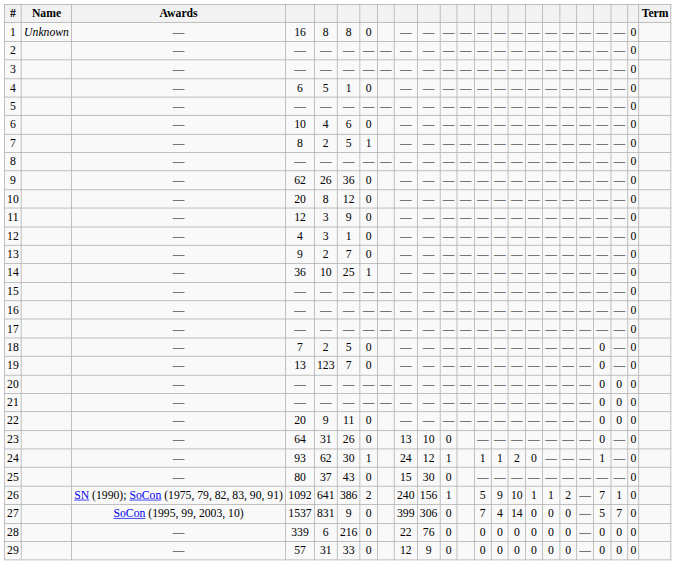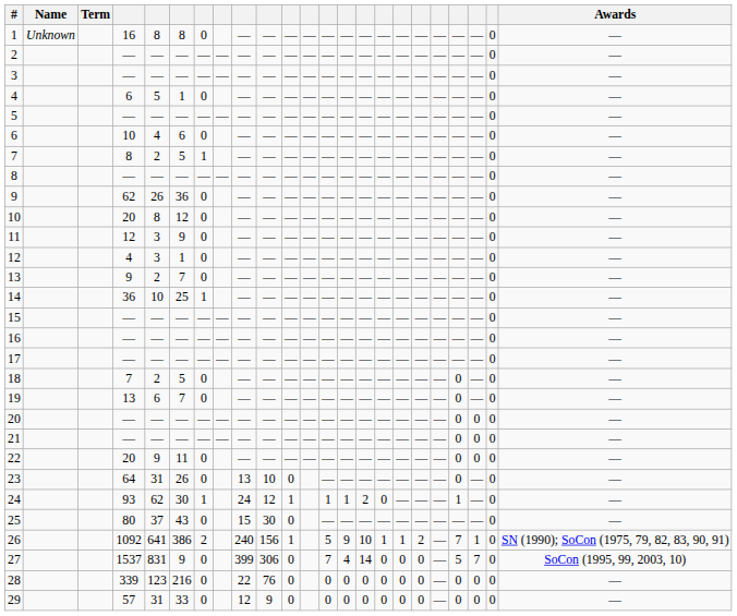 <table class="wikitable sortable" style="text-align:center;">
 <tr>
 <th scope="col">#</th>
 <th scope="col">Name</th>
-<th scope="col" class="unsortable">Awards</th>
+<th scope="col">Term</th>
 <th scope="col"></th>
 <th scope="col"></th>
 <th scope="col"></th>
 <th scope="col"></th>
 <th scope="col"></th>
 <th scope="col"></th>
 <th scope="col"></th>
 <th scope="col"></th>
 <th scope="col"></th>
 <th scope="col"></th>
 <th scope="col"></th>
 <th scope="col"></th>
 <th scope="col"></th>
 <th scope="col"></th>
 <th scope="col"></th>
 <th scope="col"></th>
 <th scope="col"></th>
 <th scope="col"></th>
 <th scope="col"></th>
-<th scope="col">Term</th>
+<th scope="col" class="unsortable">Awards</th>
 </tr>
 <tr>
 <td scope="row">1</td>
 <td><em>Unknown</em></td>
-<td>—</td>
+<td></td>
 <td>16</td>
 <td>8</td>
 <td>8</td>
 <td>0</td>
 <td></td>
 <td>—</td>
 <td>—</td>
 <td>—</td>
 <td>—</td>
 <td>—</td>
 <td>—</td>
 <td>—</td>
 <td>—</td>
 <td>—</td>
 <td>—</td>
 <td>—</td>
 <td>—</td>
 <td>—</td>
 <td>0</td>
-<td></td>
+<td>—</td>
 </tr>
 <tr>
 <td scope="row">2</td>
+<td></td>
 <td></td>
 <td>—</td>
 <td>—</td>
 <td>—</td>
 <td>—</td>
 <td>—</td>
 <td>—</td>
 <td>—</td>
 <td>—</td>
 <td>—</td>
 <td>—</td>
 <td>—</td>
 <td>—</td>
 <td>—</td>
 <td>—</td>
 <td>—</td>
 <td>—</td>
 <td>—</td>
 <td>—</td>
+<td>0</td>
 <td>—</td>
-<td>0</td>
-<td></td>
 </tr>
 <tr>
 <td scope="row">3</td>
+<td></td>
 <td></td>
 <td>—</td>
 <td>—</td>
 <td>—</td>
 <td>—</td>
 <td>—</td>
 <td>—</td>
 <td>—</td>
 <td>—</td>
 <td>—</td>
 <td>—</td>
 <td>—</td>
 <td>—</td>
 <td>—</td>
 <td>—</td>
 <td>—</td>
 <td>—</td>
 <td>—</td>
 <td>—</td>
+<td>0</td>
 <td>—</td>
-<td>0</td>
-<td></td>
 </tr>
 <tr>
 <td scope="row">4</td>
 <td></td>
-<td>—</td>
+<td></td>
 <td>6</td>
 <td>5</td>
 <td>1</td>
 <td>0</td>
 <td></td>
 <td>—</td>
 <td>—</td>
 <td>—</td>
 <td>—</td>
 <td>—</td>
 <td>—</td>
 <td>—</td>
 <td>—</td>
 <td>—</td>
 <td>—</td>
 <td>—</td>
 <td>—</td>
 <td>—</td>
 <td>0</td>
-<td></td>
+<td>—</td>
 </tr>
 <tr>
 <td scope="row">5</td>
+<td></td>
 <td></td>
 <td>—</td>
 <td>—</td>
 <td>—</td>
 <td>—</td>
 <td>—</td>
 <td>—</td>
 <td>—</td>
 <td>—</td>
 <td>—</td>
 <td>—</td>
 <td>—</td>
 <td>—</td>
 <td>—</td>
 <td>—</td>
 <td>—</td>
 <td>—</td>
 <td>—</td>
 <td>—</td>
+<td>0</td>
 <td>—</td>
-<td>0</td>
-<td></td>
 </tr>
 <tr>
 <td scope="row">6</td>
 <td></td>
-<td>—</td>
+<td></td>
 <td>10</td>
 <td>4</td>
 <td>6</td>
 <td>0</td>
 <td></td>
 <td>—</td>
 <td>—</td>
 <td>—</td>
 <td>—</td>
 <td>—</td>
 <td>—</td>
 <td>—</td>
 <td>—</td>
 <td>—</td>
 <td>—</td>
 <td>—</td>
 <td>—</td>
 <td>—</td>
 <td>0</td>
-<td></td>
+<td>—</td>
 </tr>
 <tr>
 <td scope="row">7</td>
 <td></td>
-<td>—</td>
+<td></td>
 <td>8</td>
 <td>2</td>
 <td>5</td>
 <td>1</td>
 <td></td>
 <td>—</td>
 <td>—</td>
 <td>—</td>
 <td>—</td>
 <td>—</td>
 <td>—</td>
 <td>—</td>
 <td>—</td>
 <td>—</td>
 <td>—</td>
 <td>—</td>
 <td>—</td>
 <td>—</td>
 <td>0</td>
-<td></td>
+<td>—</td>
 </tr>
 <tr>
 <td scope="row">8</td>
+<td></td>
 <td></td>
 <td>—</td>
 <td>—</td>
 <td>—</td>
 <td>—</td>
 <td>—</td>
 <td>—</td>
 <td>—</td>
 <td>—</td>
 <td>—</td>
 <td>—</td>
 <td>—</td>
 <td>—</td>
 <td>—</td>
 <td>—</td>
 <td>—</td>
 <td>—</td>
 <td>—</td>
 <td>—</td>
+<td>0</td>
 <td>—</td>
-<td>0</td>
-<td></td>
 </tr>
 <tr>
 <td scope="row">9</td>
 <td></td>
-<td>—</td>
+<td></td>
 <td>62</td>
 <td>26</td>
 <td>36</td>
 <td>0</td>
 <td></td>
 <td>—</td>
 <td>—</td>
 <td>—</td>
 <td>—</td>
 <td>—</td>
 <td>—</td>
 <td>—</td>
 <td>—</td>
 <td>—</td>
 <td>—</td>
 <td>—</td>
 <td>—</td>
 <td>—</td>
 <td>0</td>
-<td></td>
+<td>—</td>
 </tr>
 <tr>
 <td scope="row">10</td>
 <td></td>
-<td>—</td>
+<td></td>
 <td>20</td>
 <td>8</td>
 <td>12</td>
 <td>0</td>
 <td></td>
 <td>—</td>
 <td>—</td>
 <td>—</td>
 <td>—</td>
 <td>—</td>
 <td>—</td>
 <td>—</td>
 <td>—</td>
 <td>—</td>
 <td>—</td>
 <td>—</td>
 <td>—</td>
 <td>—</td>
 <td>0</td>
-<td></td>
+<td>—</td>
 </tr>
 <tr>
 <td scope="row">11</td>
 <td></td>
-<td>—</td>
+<td></td>
 <td>12</td>
 <td>3</td>
 <td>9</td>
 <td>0</td>
 <td></td>
 <td>—</td>
 <td>—</td>
 <td>—</td>
 <td>—</td>
 <td>—</td>
 <td>—</td>
 <td>—</td>
 <td>—</td>
 <td>—</td>
 <td>—</td>
 <td>—</td>
 <td>—</td>
 <td>—</td>
 <td>0</td>
-<td></td>
+<td>—</td>
 </tr>
 <tr>
 <td scope="row">12</td>
 <td></td>
-<td>—</td>
+<td></td>
 <td>4</td>
 <td>3</td>
 <td>1</td>
 <td>0</td>
 <td></td>
 <td>—</td>
 <td>—</td>
 <td>—</td>
 <td>—</td>
 <td>—</td>
 <td>—</td>
 <td>—</td>
 <td>—</td>
 <td>—</td>
 <td>—</td>
 <td>—</td>
 <td>—</td>
 <td>—</td>
 <td>0</td>
-<td></td>
+<td>—</td>
 </tr>
 <tr>
 <td scope="row">13</td>
 <td></td>
-<td>—</td>
+<td></td>
 <td>9</td>
 <td>2</td>
 <td>7</td>
 <td>0</td>
 <td></td>
 <td>—</td>
 <td>—</td>
 <td>—</td>
 <td>—</td>
 <td>—</td>
 <td>—</td>
 <td>—</td>
 <td>—</td>
 <td>—</td>
 <td>—</td>
 <td>—</td>
 <td>—</td>
 <td>—</td>
 <td>0</td>
-<td></td>
+<td>—</td>
 </tr>
 <tr>
 <td scope="row">14</td>
 <td></td>
-<td>—</td>
+<td></td>
 <td>36</td>
 <td>10</td>
 <td>25</td>
 <td>1</td>
 <td></td>
 <td>—</td>
 <td>—</td>
 <td>—</td>
 <td>—</td>
 <td>—</td>
 <td>—</td>
 <td>—</td>
 <td>—</td>
 <td>—</td>
 <td>—</td>
 <td>—</td>
 <td>—</td>
 <td>—</td>
 <td>0</td>
-<td></td>
+<td>—</td>
 </tr>
 <tr>
 <td scope="row">15</td>
+<td></td>
 <td></td>
 <td>—</td>
 <td>—</td>
 <td>—</td>
 <td>—</td>
 <td>—</td>
 <td>—</td>
 <td>—</td>
 <td>—</td>
 <td>—</td>
 <td>—</td>
 <td>—</td>
 <td>—</td>
 <td>—</td>
 <td>—</td>
 <td>—</td>
 <td>—</td>
 <td>—</td>
 <td>—</td>
+<td>0</td>
 <td>—</td>
-<td>0</td>
-<td></td>
 </tr>
 <tr>
 <td scope="row">16</td>
+<td></td>
 <td></td>
 <td>—</td>
 <td>—</td>
 <td>—</td>
 <td>—</td>
 <td>—</td>
 <td>—</td>
 <td>—</td>
 <td>—</td>
 <td>—</td>
 <td>—</td>
 <td>—</td>
 <td>—</td>
 <td>—</td>
 <td>—</td>
 <td>—</td>
 <td>—</td>
 <td>—</td>
 <td>—</td>
+<td>0</td>
 <td>—</td>
-<td>0</td>
-<td></td>
 </tr>
 <tr>
 <td scope="row">17</td>
+<td></td>
 <td></td>
 <td>—</td>
 <td>—</td>
 <td>—</td>
 <td>—</td>
 <td>—</td>
 <td>—</td>
 <td>—</td>
 <td>—</td>
 <td>—</td>
 <td>—</td>
 <td>—</td>
 <td>—</td>
 <td>—</td>
 <td>—</td>
 <td>—</td>
 <td>—</td>
 <td>—</td>
 <td>—</td>
+<td>0</td>
 <td>—</td>
-<td>0</td>
-<td></td>
 </tr>
 <tr>
 <td scope="row">18</td>
 <td></td>
-<td>—</td>
+<td></td>
 <td>7</td>
 <td>2</td>
 <td>5</td>
 <td>0</td>
 <td></td>
 <td>—</td>
 <td>—</td>
 <td>—</td>
 <td>—</td>
 <td>—</td>
 <td>—</td>
 <td>—</td>
 <td>—</td>
 <td>—</td>
 <td>—</td>
 <td>—</td>
 <td>0</td>
 <td>—</td>
 <td>0</td>
-<td></td>
+<td>—</td>
 </tr>
 <tr>
 <td scope="row">19</td>
 <td></td>
-<td>—</td>
+<td></td>
 <td>13</td>
-<td>123</td>
+<td>6</td>
 <td>7</td>
 <td>0</td>
 <td></td>
 <td>—</td>
 <td>—</td>
 <td>—</td>
 <td>—</td>
 <td>—</td>
 <td>—</td>
 <td>—</td>
 <td>—</td>
 <td>—</td>
 <td>—</td>
 <td>—</td>
 <td>0</td>
 <td>—</td>
 <td>0</td>
-<td></td>
+<td>—</td>
 </tr>
 <tr>
 <td scope="row">20</td>
 <td></td>
-<td>—</td>
+<td></td>
 <td>—</td>
 <td>—</td>
 <td>—</td>
 <td>—</td>
 <td>—</td>
 <td>—</td>
 <td>—</td>
 <td>—</td>
 <td>—</td>
 <td>—</td>
 <td>—</td>
 <td>—</td>
 <td>—</td>
 <td>—</td>
 <td>—</td>
 <td>—</td>
 <td>0</td>
 <td>0</td>
 <td>0</td>
-<td></td>
+<td>—</td>
 </tr>
 <tr>
 <td scope="row">21</td>
 <td></td>
-<td>—</td>
+<td></td>
 <td>—</td>
 <td>—</td>
 <td>—</td>
 <td>—</td>
 <td>—</td>
 <td>—</td>
 <td>—</td>
 <td>—</td>
 <td>—</td>
 <td>—</td>
 <td>—</td>
 <td>—</td>
 <td>—</td>
 <td>—</td>
 <td>—</td>
 <td>—</td>
 <td>0</td>
 <td>0</td>
 <td>0</td>
-<td></td>
+<td>—</td>
 </tr>
 <tr>
 <td scope="row">22</td>
 <td></td>
-<td>—</td>
+<td></td>
 <td>20</td>
 <td>9</td>
 <td>11</td>
 <td>0</td>
 <td></td>
 <td>—</td>
 <td>—</td>
 <td>—</td>
 <td>—</td>
 <td>—</td>
 <td>—</td>
 <td>—</td>
 <td>—</td>
 <td>—</td>
 <td>—</td>
 <td>—</td>
 <td>0</td>
 <td>0</td>
 <td>0</td>
-<td></td>
+<td>—</td>
 </tr>
 <tr>
 <td scope="row">23</td>
 <td></td>
-<td>—</td>
+<td></td>
 <td>64</td>
 <td>31</td>
 <td>26</td>
 <td>0</td>
 <td></td>
 <td>13</td>
 <td>10</td>
 <td>0</td>
 <td></td>
 <td>—</td>
 <td>—</td>
 <td>—</td>
 <td>—</td>
 <td>—</td>
 <td>—</td>
 <td>—</td>
 <td>0</td>
 <td>—</td>
 <td>0</td>
-<td></td>
+<td>—</td>
 </tr>
 <tr>
 <td scope="row">24</td>
 <td></td>
-<td>—</td>
+<td></td>
 <td>93</td>
 <td>62</td>
 <td>30</td>
 <td>1</td>
 <td></td>
 <td>24</td>
 <td>12</td>
 <td>1</td>
 <td></td>
 <td>1</td>
 <td>1</td>
 <td>2</td>
 <td>0</td>
 <td>—</td>
 <td>—</td>
 <td>—</td>
 <td>1</td>
 <td>—</td>
 <td>0</td>
-<td></td>
+<td>—</td>
 </tr>
 <tr>
 <td scope="row">25</td>
 <td></td>
-<td>—</td>
+<td></td>
 <td>80</td>
 <td>37</td>
 <td>43</td>
 <td>0</td>
 <td></td>
 <td>15</td>
 <td>30</td>
 <td>0</td>
 <td></td>
 <td>—</td>
 <td>—</td>
 <td>—</td>
 <td>—</td>
 <td>—</td>
 <td>—</td>
 <td>—</td>
 <td>—</td>
 <td>—</td>
 <td>0</td>
-<td></td>
+<td>—</td>
 </tr>
 <tr>
 <td scope="row">26</td>
 <td></td>
-<td><a href='#'>SN</a> (1990); <a href='#'>SoCon</a> (1975, 79, 82, 83, 90, 91)</td>
+<td></td>
 <td>1092</td>
 <td>641</td>
 <td>386</td>
 <td>2</td>
 <td></td>
 <td>240</td>
 <td>156</td>
 <td>1</td>
 <td></td>
 <td>5</td>
 <td>9</td>
 <td>10</td>
 <td>1</td>
 <td>1</td>
 <td>2</td>
 <td>—</td>
 <td>7</td>
 <td>1</td>
 <td>0</td>
-<td></td>
+<td><a href='#'>SN</a> (1990); <a href='#'>SoCon</a> (1975, 79, 82, 83, 90, 91)</td>
 </tr>
 <tr>
 <td scope="row">27</td>
 <td></td>
-<td><a href='#'>SoCon</a> (1995, 99, 2003, 10)</td>
+<td></td>
 <td>1537</td>
 <td>831</td>
 <td>9</td>
 <td>0</td>
 <td></td>
 <td>399</td>
 <td>306</td>
 <td>0</td>
 <td></td>
 <td>7</td>
 <td>4</td>
 <td>14</td>
 <td>0</td>
 <td>0</td>
 <td>0</td>
 <td>—</td>
 <td>5</td>
 <td>7</td>
 <td>0</td>
-<td></td>
+<td><a href='#'>SoCon</a> (1995, 99, 2003, 10)</td>
 </tr>
 <tr>
 <td>28</td>
 <td></td>
-<td>—</td>
+<td></td>
 <td>339</td>
-<td>6</td>
+<td>123</td>
 <td>216</td>
 <td>0</td>
 <td></td>
 <td>22</td>
 <td>76</td>
 <td>0</td>
 <td></td>
 <td>0</td>
 <td>0</td>
 <td>0</td>
 <td>0</td>
 <td>0</td>
 <td>0</td>
 <td>—</td>
 <td>0</td>
 <td>0</td>
 <td>0</td>
-<td></td>
+<td>—</td>
 </tr>
 <tr>
 <td>29</td>
 <td></td>
-<td>—</td>
+<td></td>
 <td>57</td>
 <td>31</td>
 <td>33</td>
 <td>0</td>
 <td></td>
 <td>12</td>
 <td>9</td>
 <td>0</td>
 <td></td>
 <td>0</td>
 <td>0</td>
 <td>0</td>
 <td>0</td>
 <td>0</td>
 <td>0</td>
 <td>—</td>
 <td>0</td>
 <td>0</td>
 <td>0</td>
-<td></td>
+<td>—</td>
 </tr>
 </table>
